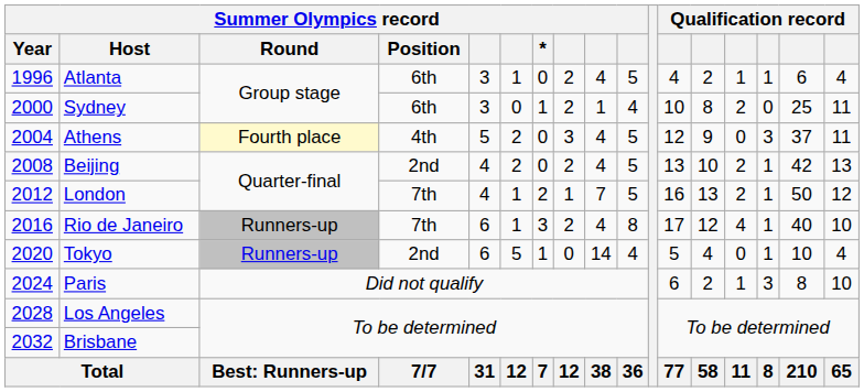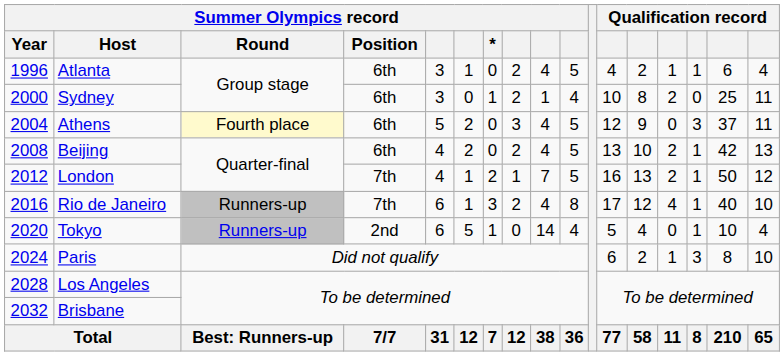 <table class="wikitable" style="text-align: center;">
 <tr>
 <th colspan="10"><a href='#'>Summer Olympics</a> record</th>
 <th style="width:1%;" rowspan="13"></th>
 <th colspan="6">Qualification record</th>
 </tr>
 <tr>
 <th>Year</th>
 <th>Host</th>
 <th>Round</th>
 <th>Position</th>
 <th></th>
 <th></th>
 <th> *</th>
 <th></th>
 <th></th>
 <th></th>
 <th></th>
 <th></th>
 <th></th>
 <th></th>
 <th></th>
 <th></th>
 </tr>
 <tr>
 <td><a href='#'>1996</a></td>
 <td align=left> <a href='#'>Atlanta</a></td>
 <td rowspan=2>Group stage</td>
 <td>6th</td>
 <td>3</td>
 <td>1</td>
 <td>0</td>
 <td>2</td>
 <td>4</td>
 <td>5</td>
 <td>4</td>
 <td>2</td>
 <td>1</td>
 <td>1</td>
 <td>6</td>
 <td>4</td>
 </tr>
 <tr>
 <td><a href='#'>2000</a></td>
 <td align=left> <a href='#'>Sydney</a></td>
 <td>6th</td>
 <td>3</td>
 <td>0</td>
 <td>1</td>
 <td>2</td>
 <td>1</td>
 <td>4</td>
 <td>10</td>
 <td>8</td>
 <td>2</td>
 <td>0</td>
 <td>25</td>
 <td>11</td>
 </tr>
 <tr>
 <td><a href='#'>2004</a></td>
 <td align=left> <a href='#'>Athens</a></td>
 <td bgcolor=LemonChiffon>Fourth place</td>
-<td>4th</td>
+<td>6th</td>
 <td>5</td>
 <td>2</td>
 <td>0</td>
 <td>3</td>
 <td>4</td>
 <td>5</td>
 <td>12</td>
 <td>9</td>
 <td>0</td>
 <td>3</td>
 <td>37</td>
 <td>11</td>
 </tr>
 <tr>
 <td><a href='#'>2008</a></td>
 <td align=left> <a href='#'>Beijing</a></td>
 <td rowspan=2>Quarter-final</td>
-<td>2nd</td>
+<td>6th</td>
 <td>4</td>
 <td>2</td>
 <td>0</td>
 <td>2</td>
 <td>4</td>
 <td>5</td>
 <td>13</td>
 <td>10</td>
 <td>2</td>
 <td>1</td>
 <td>42</td>
 <td>13</td>
 </tr>
 <tr>
 <td><a href='#'>2012</a></td>
 <td align=left> <a href='#'>London</a></td>
 <td>7th</td>
 <td>4</td>
 <td>1</td>
 <td>2</td>
 <td>1</td>
 <td>7</td>
 <td>5</td>
 <td>16</td>
 <td>13</td>
 <td>2</td>
 <td>1</td>
 <td>50</td>
 <td>12</td>
 </tr>
 <tr>
 <td><a href='#'>2016</a></td>
 <td align=left> <a href='#'>Rio de Janeiro</a></td>
 <td bgcolor=silver>Runners-up</td>
 <td>7th</td>
 <td>6</td>
 <td>1</td>
 <td>3</td>
 <td>2</td>
 <td>4</td>
 <td>8</td>
 <td>17</td>
 <td>12</td>
 <td>4</td>
 <td>1</td>
 <td>40</td>
 <td>10</td>
 </tr>
 <tr>
 <td><a href='#'>2020</a></td>
 <td align=left> <a href='#'>Tokyo</a></td>
 <td bgcolor=silver><a href='#'>Runners-up</a></td>
 <td>2nd</td>
 <td>6</td>
 <td>5</td>
 <td>1</td>
 <td>0</td>
 <td>14</td>
 <td>4</td>
 <td>5</td>
 <td>4</td>
 <td>0</td>
 <td>1</td>
 <td>10</td>
 <td>4</td>
 </tr>
 <tr>
 <td><a href='#'>2024</a></td>
 <td align=left> <a href='#'>Paris</a></td>
 <td colspan=8><em>Did not qualify</em></td>
 <td>6</td>
 <td>2</td>
 <td>1</td>
 <td>3</td>
 <td>8</td>
 <td>10</td>
 </tr>
 <tr>
 <td><a href='#'>2028</a></td>
 <td align=left> <a href='#'>Los Angeles</a></td>
 <td colspan=8 rowspan=2><em>To be determined</em></td>
 <td colspan=6 rowspan=2><em>To be determined</em></td>
 </tr>
 <tr>
 <td><a href='#'>2032</a></td>
 <td align=left> <a href='#'>Brisbane</a></td>
 </tr>
 <tr>
 <th colspan="2">Total</th>
 <th>Best: Runners-up</th>
 <th>7/7</th>
 <th>31</th>
 <th>12</th>
 <th>7</th>
 <th>12</th>
 <th>38</th>
 <th>36</th>
 <th>77</th>
 <th>58</th>
 <th>11</th>
 <th>8</th>
 <th>210</th>
 <th>65</th>
 </tr>
 </table>
